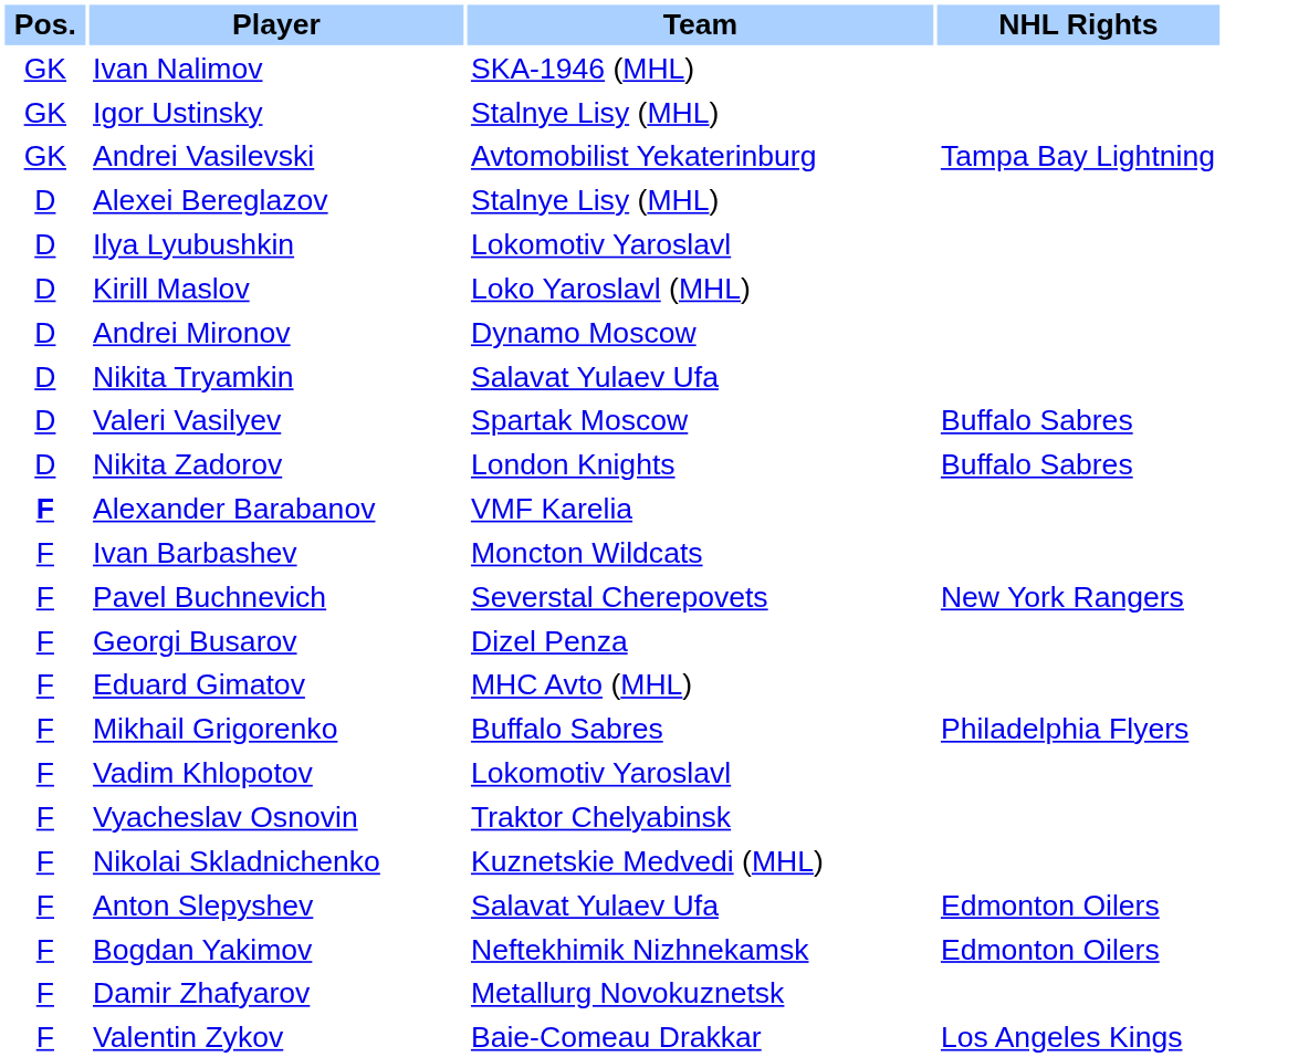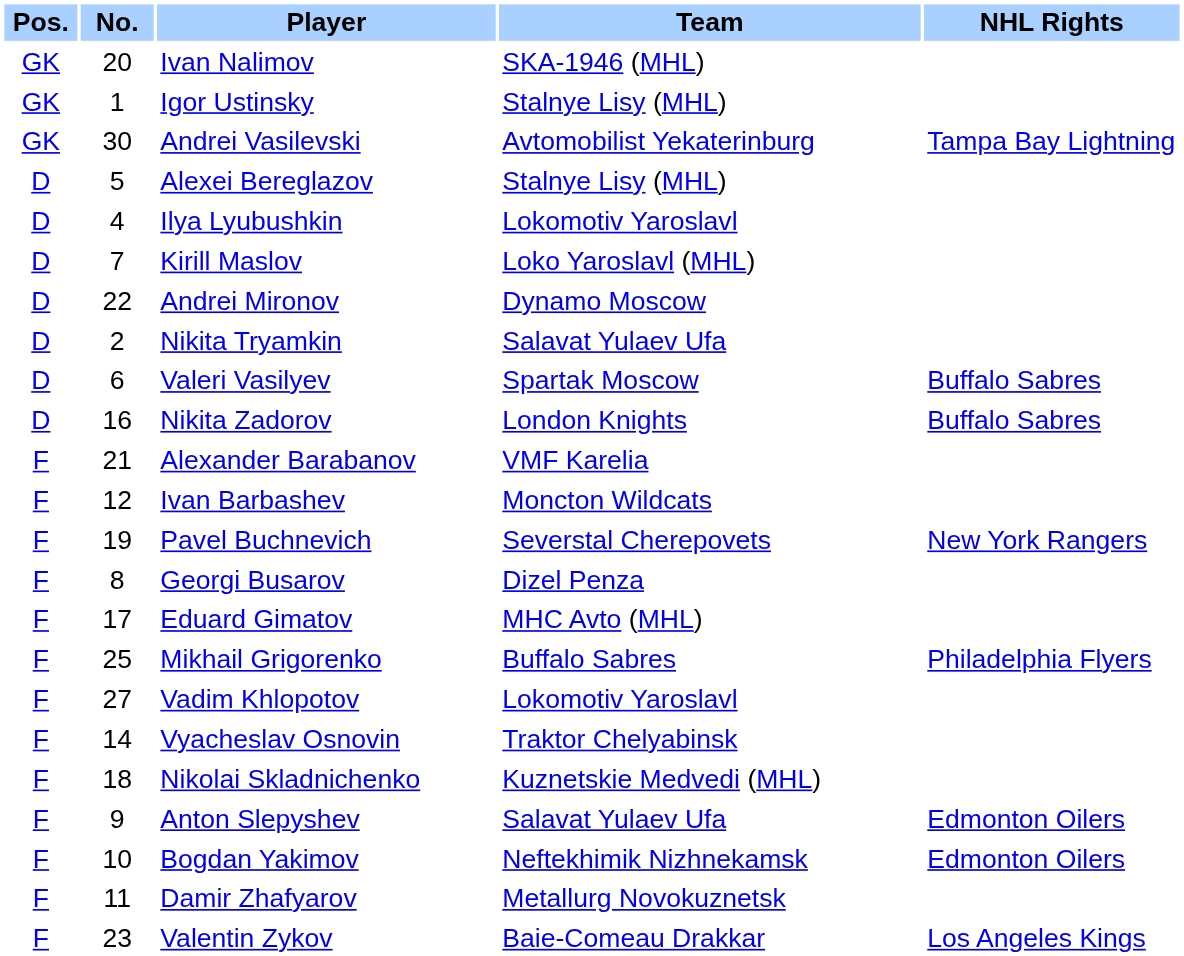 <table border="0" cellspacing="2" cellpadding="2">
 <tr bgcolor=AAD0FF>
 <th width=40>Pos.</th>
+<th width=40>No.</th>
 <th width=200>Player</th>
 <th width=250>Team</th>
 <th width=150>NHL Rights</th>
 </tr>
 <tr>
 <td style="text-align:center;"><a href='#'>GK</a></td>
+<td style="text-align:center;">20</td>
 <td><a href='#'>Ivan Nalimov</a></td>
 <td> <a href='#'>SKA-1946</a> (<a href='#'>MHL</a>)</td>
 <td></td>
 </tr>
 <tr>
 <td style="text-align:center;"><a href='#'>GK</a></td>
+<td style="text-align:center;">1</td>
 <td><a href='#'>Igor Ustinsky</a></td>
 <td> <a href='#'>Stalnye Lisy</a> (<a href='#'>MHL</a>)</td>
 <td></td>
 </tr>
 <tr>
 <td style="text-align:center;"><a href='#'>GK</a></td>
+<td style="text-align:center;">30</td>
 <td><a href='#'>Andrei Vasilevski</a></td>
 <td> <a href='#'>Avtomobilist Yekaterinburg</a></td>
 <td><a href='#'>Tampa Bay Lightning</a></td>
 </tr>
 <tr>
 <td style="text-align:center;"><a href='#'>D</a></td>
+<td style="text-align:center;">5</td>
 <td><a href='#'>Alexei Bereglazov</a></td>
 <td> <a href='#'>Stalnye Lisy</a> (<a href='#'>MHL</a>)</td>
 <td></td>
 </tr>
 <tr>
 <td style="text-align:center;"><a href='#'>D</a></td>
+<td style="text-align:center;">4</td>
 <td><a href='#'>Ilya Lyubushkin</a></td>
 <td> <a href='#'>Lokomotiv Yaroslavl</a></td>
 <td></td>
 </tr>
 <tr>
 <td style="text-align:center;"><a href='#'>D</a></td>
+<td style="text-align:center;">7</td>
 <td><a href='#'>Kirill Maslov</a></td>
 <td> <a href='#'>Loko Yaroslavl</a> (<a href='#'>MHL</a>)</td>
 <td></td>
 </tr>
 <tr>
 <td style="text-align:center;"><a href='#'>D</a></td>
+<td style="text-align:center;">22</td>
 <td><a href='#'>Andrei Mironov</a></td>
 <td> <a href='#'>Dynamo Moscow</a></td>
 <td></td>
 </tr>
 <tr>
 <td style="text-align:center;"><a href='#'>D</a></td>
+<td style="text-align:center;">2</td>
 <td><a href='#'>Nikita Tryamkin</a></td>
 <td> <a href='#'>Salavat Yulaev Ufa</a></td>
 <td></td>
 </tr>
 <tr>
 <td style="text-align:center;"><a href='#'>D</a></td>
+<td style="text-align:center;">6</td>
 <td><a href='#'>Valeri Vasilyev</a></td>
 <td> <a href='#'>Spartak Moscow</a></td>
 <td><a href='#'>Buffalo Sabres</a></td>
 </tr>
 <tr>
 <td style="text-align:center;"><a href='#'>D</a></td>
+<td style="text-align:center;">16</td>
 <td><a href='#'>Nikita Zadorov</a></td>
 <td> <a href='#'>London Knights</a></td>
 <td><a href='#'>Buffalo Sabres</a></td>
 </tr>
 <tr>
-<td style="text-align:center;"><strong><a href='#'>F</a></strong></td>
+<td style="text-align:center;"><a href='#'>F</a></td>
+<td style="text-align:center;">21</td>
 <td><a href='#'>Alexander Barabanov</a></td>
 <td> <a href='#'>VMF Karelia</a></td>
 <td></td>
 </tr>
 <tr>
 <td style="text-align:center;"><a href='#'>F</a></td>
+<td style="text-align:center;">12</td>
 <td><a href='#'>Ivan Barbashev</a></td>
 <td> <a href='#'>Moncton Wildcats</a></td>
 <td></td>
 </tr>
 <tr>
 <td style="text-align:center;"><a href='#'>F</a></td>
+<td style="text-align:center;">19</td>
 <td><a href='#'>Pavel Buchnevich</a></td>
 <td> <a href='#'>Severstal Cherepovets</a></td>
 <td><a href='#'>New York Rangers</a></td>
 </tr>
 <tr>
 <td style="text-align:center;"><a href='#'>F</a></td>
+<td style="text-align:center;">8</td>
 <td><a href='#'>Georgi Busarov</a></td>
 <td> <a href='#'>Dizel Penza</a></td>
 <td></td>
 </tr>
 <tr>
 <td style="text-align:center;"><a href='#'>F</a></td>
+<td style="text-align:center;">17</td>
 <td><a href='#'>Eduard Gimatov</a></td>
 <td> <a href='#'>MHC Avto</a>  (<a href='#'>MHL</a>)</td>
 <td></td>
 </tr>
 <tr>
 <td style="text-align:center;"><a href='#'>F</a></td>
+<td style="text-align:center;">25</td>
 <td><a href='#'>Mikhail Grigorenko</a></td>
 <td> <a href='#'>Buffalo Sabres</a></td>
 <td><a href='#'>Philadelphia Flyers</a></td>
 </tr>
 <tr>
 <td style="text-align:center;"><a href='#'>F</a></td>
+<td style="text-align:center;">27</td>
 <td><a href='#'>Vadim Khlopotov</a></td>
 <td> <a href='#'>Lokomotiv Yaroslavl</a></td>
 <td></td>
 </tr>
 <tr>
 <td style="text-align:center;"><a href='#'>F</a></td>
+<td style="text-align:center;">14</td>
 <td><a href='#'>Vyacheslav Osnovin</a></td>
 <td> <a href='#'>Traktor Chelyabinsk</a></td>
 <td></td>
 </tr>
 <tr>
 <td style="text-align:center;"><a href='#'>F</a></td>
+<td style="text-align:center;">18</td>
 <td><a href='#'>Nikolai Skladnichenko</a></td>
 <td> <a href='#'>Kuznetskie Medvedi</a> (<a href='#'>MHL</a>)</td>
 <td></td>
 </tr>
 <tr>
 <td style="text-align:center;"><a href='#'>F</a></td>
+<td style="text-align:center;">9</td>
 <td><a href='#'>Anton Slepyshev</a></td>
 <td> <a href='#'>Salavat Yulaev Ufa</a></td>
 <td><a href='#'>Edmonton Oilers</a></td>
 </tr>
 <tr>
 <td style="text-align:center;"><a href='#'>F</a></td>
+<td style="text-align:center;">10</td>
 <td><a href='#'>Bogdan Yakimov</a></td>
 <td> <a href='#'>Neftekhimik Nizhnekamsk</a></td>
 <td><a href='#'>Edmonton Oilers</a></td>
 </tr>
 <tr>
 <td style="text-align:center;"><a href='#'>F</a></td>
+<td style="text-align:center;">11</td>
 <td><a href='#'>Damir Zhafyarov</a></td>
 <td> <a href='#'>Metallurg Novokuznetsk</a></td>
 <td></td>
 </tr>
 <tr>
 <td style="text-align:center;"><a href='#'>F</a></td>
+<td style="text-align:center;">23</td>
 <td><a href='#'>Valentin Zykov</a></td>
 <td> <a href='#'>Baie-Comeau Drakkar</a></td>
 <td><a href='#'>Los Angeles Kings</a></td>
 </tr>
 </table>
